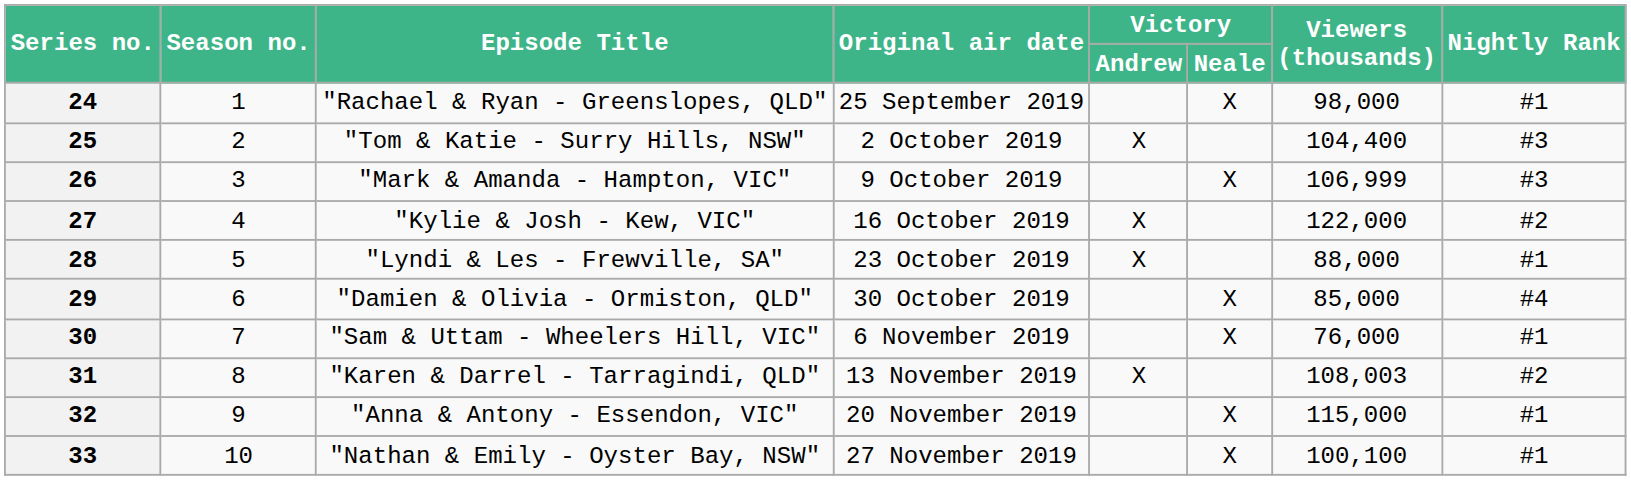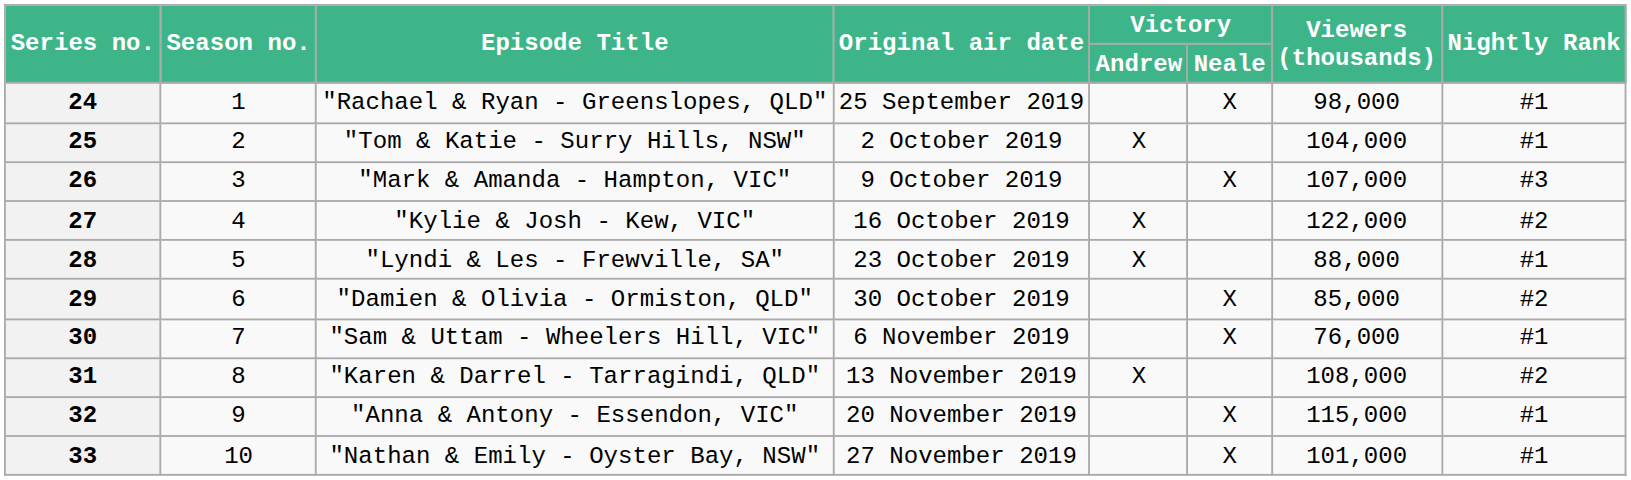 <table class="wikitable sortable" style="text-align:center">
 <tr>
 <th rowspan=2 scope="col" style="background:#3EB489; color:white;">Series no.</th>
 <th rowspan=2 scope="col" style="background:#3EB489; color:white;">Season no.</th>
 <th rowspan=2 scope="col" style="background:#3EB489; color:white;">Episode Title</th>
 <th rowspan=2 scope="col" style="background:#3EB489; color:white;">Original air date</th>
 <th colspan="2" scope="col" style="background:#3EB489; color:white;">Victory</th>
 <th rowspan=2 scope="col" style="background:#3EB489; color:white;">Viewers<br>(thousands)</th>
 <th rowspan=2 scope="col" style="background:#3EB489; color:white;">Nightly Rank</th>
 </tr>
 <tr>
 <th scope="col" style="background:#3EB489; color:white;">Andrew</th>
 <th scope="col" style="background:#3EB489; color:white;">Neale</th>
 </tr>
 <tr>
 <th>24</th>
 <td>1</td>
 <td>"Rachael & Ryan - Greenslopes, QLD"</td>
 <td>25 September 2019</td>
 <td></td>
 <td>X</td>
 <td>98,000</td>
 <td>#1</td>
 </tr>
 <tr>
 <th>25</th>
 <td>2</td>
 <td>"Tom & Katie - Surry Hills, NSW"</td>
 <td>2 October 2019</td>
 <td>X</td>
 <td></td>
-<td>104,400</td>
-<td>#3</td>
+<td>104,000</td>
+<td>#1</td>
 </tr>
 <tr>
 <th>26</th>
 <td>3</td>
 <td>"Mark & Amanda - Hampton, VIC"</td>
 <td>9 October 2019</td>
 <td></td>
 <td>X</td>
-<td>106,999</td>
+<td>107,000</td>
 <td>#3</td>
 </tr>
 <tr>
 <th>27</th>
 <td>4</td>
 <td>"Kylie & Josh - Kew, VIC"</td>
 <td>16 October 2019</td>
 <td>X</td>
 <td></td>
 <td>122,000</td>
 <td>#2</td>
 </tr>
 <tr>
 <th>28</th>
 <td>5</td>
 <td>"Lyndi & Les - Frewville, SA"</td>
 <td>23 October 2019</td>
 <td>X</td>
 <td></td>
 <td>88,000</td>
 <td>#1</td>
 </tr>
 <tr>
 <th>29</th>
 <td>6</td>
 <td>"Damien & Olivia - Ormiston, QLD"</td>
 <td>30 October 2019</td>
 <td></td>
 <td>X</td>
 <td>85,000</td>
-<td>#4</td>
+<td>#2</td>
 </tr>
 <tr>
 <th>30</th>
 <td>7</td>
 <td>"Sam & Uttam - Wheelers Hill, VIC"</td>
 <td>6 November 2019</td>
 <td></td>
 <td>X</td>
 <td>76,000</td>
 <td>#1</td>
 </tr>
 <tr>
 <th>31</th>
 <td>8</td>
 <td>"Karen & Darrel - Tarragindi, QLD"</td>
 <td>13 November 2019</td>
 <td>X</td>
 <td></td>
-<td>108,003</td>
+<td>108,000</td>
 <td>#2</td>
 </tr>
 <tr>
 <th>32</th>
 <td>9</td>
 <td>"Anna & Antony - Essendon, VIC"</td>
 <td>20 November 2019</td>
 <td></td>
 <td>X</td>
 <td>115,000</td>
 <td>#1</td>
 </tr>
 <tr>
 <th>33</th>
 <td>10</td>
 <td>"Nathan & Emily - Oyster Bay, NSW"</td>
 <td>27 November 2019</td>
 <td></td>
 <td>X</td>
-<td>100,100</td>
+<td>101,000</td>
 <td>#1</td>
 </tr>
 </table>
